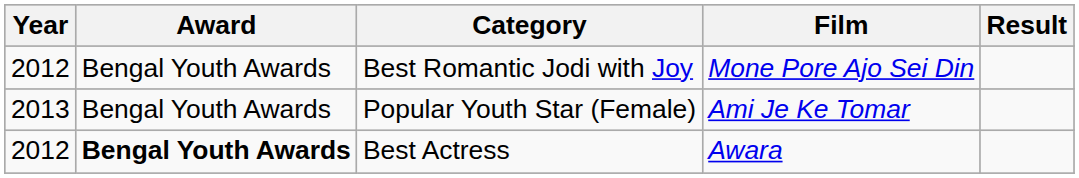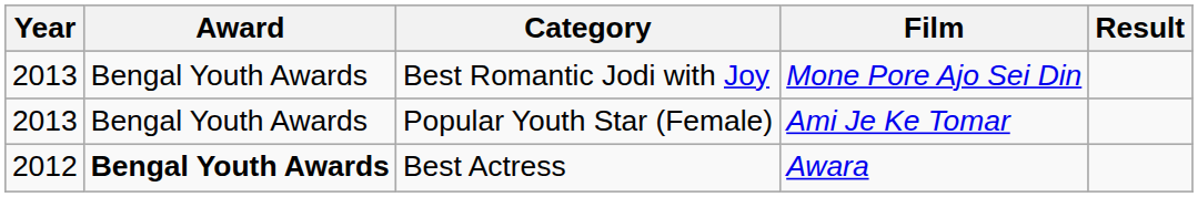 <table class="wikitable sortable">
 <tr>
 <th>Year</th>
 <th>Award</th>
 <th>Category</th>
 <th>Film</th>
 <th>Result</th>
 </tr>
 <tr>
-<td>2012</td>
+<td>2013</td>
 <td>Bengal Youth Awards</td>
 <td>Best Romantic Jodi with <a href='#'>Joy</a></td>
 <td><em><a href='#'>Mone Pore Ajo Sei Din</a></em></td>
 <td></td>
 </tr>
 <tr>
 <td>2013</td>
 <td>Bengal Youth Awards</td>
 <td>Popular Youth Star (Female)</td>
 <td><em><a href='#'>Ami Je Ke Tomar</a></em></td>
 <td></td>
 </tr>
 <tr>
 <td>2012</td>
 <td><strong>Bengal Youth Awards</strong></td>
 <td>Best Actress</td>
 <td><em><a href='#'>Awara</a></em></td>
 <td></td>
 </tr>
 </table>
